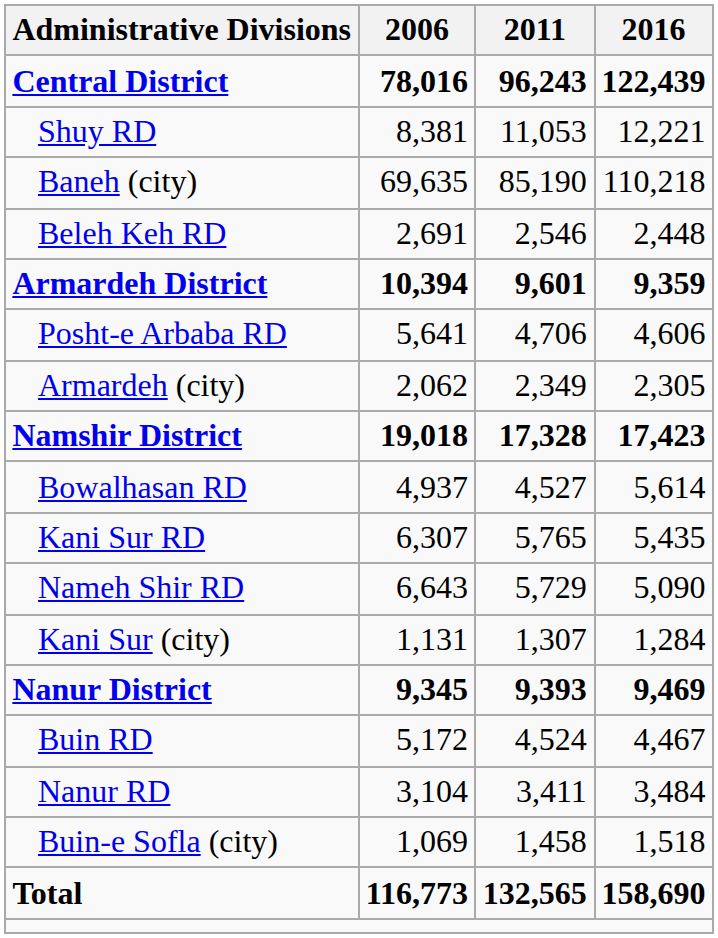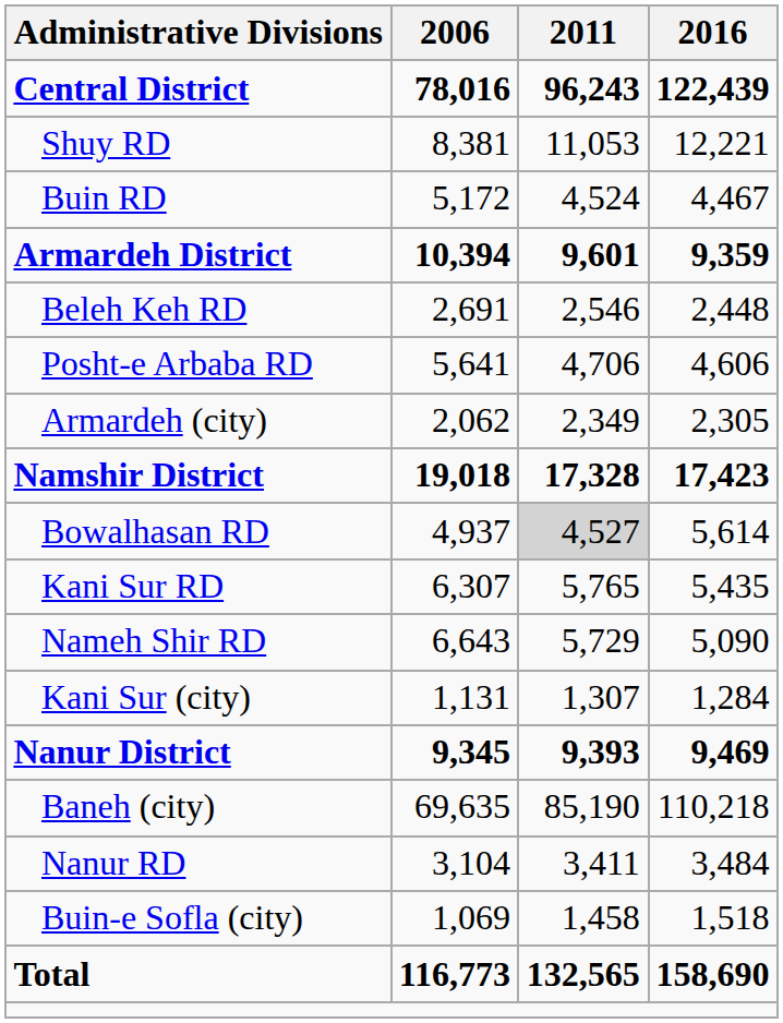 <table class="wikitable">
 <tr>
 <th>Administrative Divisions</th>
 <th>2006</th>
 <th>2011</th>
 <th>2016</th>
 </tr>
 <tr>
 <td><strong><a href='#'>Central District</a></strong></td>
 <td style="text-align: right;"><strong>78,016</strong></td>
 <td style="text-align: right;"><strong>96,243</strong></td>
 <td style="text-align: right;"><strong>122,439</strong></td>
 </tr>
 <tr>
 <td style="padding-left: 1em;"><a href='#'>Shuy RD</a></td>
 <td style="text-align: right;">8,381</td>
 <td style="text-align: right;">11,053</td>
 <td style="text-align: right;">12,221</td>
 </tr>
 <tr>
-<td style="padding-left: 1em;"><a href='#'>Baneh</a> (city)</td>
-<td style="text-align: right;">69,635</td>
-<td style="text-align: right;">85,190</td>
-<td style="text-align: right;">110,218</td>
+<td style="padding-left: 1em;"><a href='#'>Buin RD</a></td>
+<td style="text-align: right;">5,172</td>
+<td style="text-align: right;">4,524</td>
+<td style="text-align: right;">4,467</td>
+</tr>
+<tr>
+<td><strong><a href='#'>Armardeh District</a></strong></td>
+<td style="text-align: right;"><strong>10,394</strong></td>
+<td style="text-align: right;"><strong>9,601</strong></td>
+<td style="text-align: right;"><strong>9,359</strong></td>
 </tr>
 <tr>
 <td style="padding-left: 1em;"><a href='#'>Beleh Keh RD</a></td>
 <td style="text-align: right;">2,691</td>
 <td style="text-align: right;">2,546</td>
 <td style="text-align: right;">2,448</td>
-</tr>
-<tr>
-<td><strong><a href='#'>Armardeh District</a></strong></td>
-<td style="text-align: right;"><strong>10,394</strong></td>
-<td style="text-align: right;"><strong>9,601</strong></td>
-<td style="text-align: right;"><strong>9,359</strong></td>
 </tr>
 <tr>
 <td style="padding-left: 1em;"><a href='#'>Posht-e Arbaba RD</a></td>
 <td style="text-align: right;">5,641</td>
 <td style="text-align: right;">4,706</td>
 <td style="text-align: right;">4,606</td>
 </tr>
 <tr>
 <td style="padding-left: 1em;"><a href='#'>Armardeh</a> (city)</td>
 <td style="text-align: right;">2,062</td>
 <td style="text-align: right;">2,349</td>
 <td style="text-align: right;">2,305</td>
 </tr>
 <tr>
 <td><strong><a href='#'>Namshir District</a></strong></td>
 <td style="text-align: right;"><strong>19,018</strong></td>
 <td style="text-align: right;"><strong>17,328</strong></td>
 <td style="text-align: right;"><strong>17,423</strong></td>
 </tr>
 <tr>
 <td style="padding-left: 1em;"><a href='#'>Bowalhasan RD</a></td>
 <td style="text-align: right;">4,937</td>
-<td style="text-align: right;">4,527</td>
+<td style="background: lightgrey; text-align: right;">4,527</td>
 <td style="text-align: right;">5,614</td>
 </tr>
 <tr>
 <td style="padding-left: 1em;"><a href='#'>Kani Sur RD</a></td>
 <td style="text-align: right;">6,307</td>
 <td style="text-align: right;">5,765</td>
 <td style="text-align: right;">5,435</td>
 </tr>
 <tr>
 <td style="padding-left: 1em;"><a href='#'>Nameh Shir RD</a></td>
 <td style="text-align: right;">6,643</td>
 <td style="text-align: right;">5,729</td>
 <td style="text-align: right;">5,090</td>
 </tr>
 <tr>
 <td style="padding-left: 1em;"><a href='#'>Kani Sur</a> (city)</td>
 <td style="text-align: right;">1,131</td>
 <td style="text-align: right;">1,307</td>
 <td style="text-align: right;">1,284</td>
 </tr>
 <tr>
 <td><strong><a href='#'>Nanur District</a></strong></td>
 <td style="text-align: right;"><strong>9,345</strong></td>
 <td style="text-align: right;"><strong>9,393</strong></td>
 <td style="text-align: right;"><strong>9,469</strong></td>
 </tr>
 <tr>
-<td style="padding-left: 1em;"><a href='#'>Buin RD</a></td>
-<td style="text-align: right;">5,172</td>
-<td style="text-align: right;">4,524</td>
-<td style="text-align: right;">4,467</td>
+<td style="padding-left: 1em;"><a href='#'>Baneh</a> (city)</td>
+<td style="text-align: right;">69,635</td>
+<td style="text-align: right;">85,190</td>
+<td style="text-align: right;">110,218</td>
 </tr>
 <tr>
 <td style="padding-left: 1em;"><a href='#'>Nanur RD</a></td>
 <td style="text-align: right;">3,104</td>
 <td style="text-align: right;">3,411</td>
 <td style="text-align: right;">3,484</td>
 </tr>
 <tr>
 <td style="padding-left: 1em;"><a href='#'>Buin-e Sofla</a> (city)</td>
 <td style="text-align: right;">1,069</td>
 <td style="text-align: right;">1,458</td>
 <td style="text-align: right;">1,518</td>
 </tr>
 <tr>
 <td><strong>Total</strong></td>
 <td style="text-align: right;"><strong>116,773</strong></td>
 <td style="text-align: right;"><strong>132,565</strong></td>
 <td style="text-align: right;"><strong>158,690</strong></td>
 </tr>
 <tr>
 <td colspan=4></td>
 </tr>
 </table>
